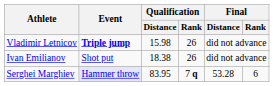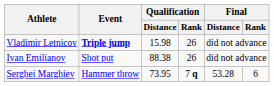 <table class="wikitable" style="font-size:90%">
 <tr>
 <th rowspan=2>Athlete</th>
 <th rowspan=2>Event</th>
 <th colspan=2>Qualification</th>
 <th colspan=2>Final</th>
 </tr>
 <tr style="font-size:95%">
 <th>Distance</th>
 <th>Rank</th>
 <th>Distance</th>
 <th>Rank</th>
 </tr>
 <tr align=center>
 <td align=left><a href='#'>Vladimir Letnicov</a></td>
 <td style="text-align:left;"><strong><a href='#'>Triple jump</a></strong></td>
 <td>15.98</td>
 <td>26</td>
 <td colspan=2>did not advance</td>
 </tr>
 <tr align=center>
 <td align=left><a href='#'>Ivan Emilianov</a></td>
 <td style="text-align:left;"><a href='#'>Shot put</a></td>
-<td>18.38</td>
+<td>88.38</td>
 <td>26</td>
 <td colspan=2>did not advance</td>
 </tr>
 <tr align=center>
 <td align=left><a href='#'>Serghei Marghiev</a></td>
-<td style="background: lavender; text-align:left;"><a href='#'>Hammer throw</a></td>
-<td>83.95</td>
+<td style="text-align:left;"><a href='#'>Hammer throw</a></td>
+<td>73.95</td>
 <td>7 <strong>q</strong></td>
 <td>53.28</td>
 <td>6</td>
 </tr>
 </table>
